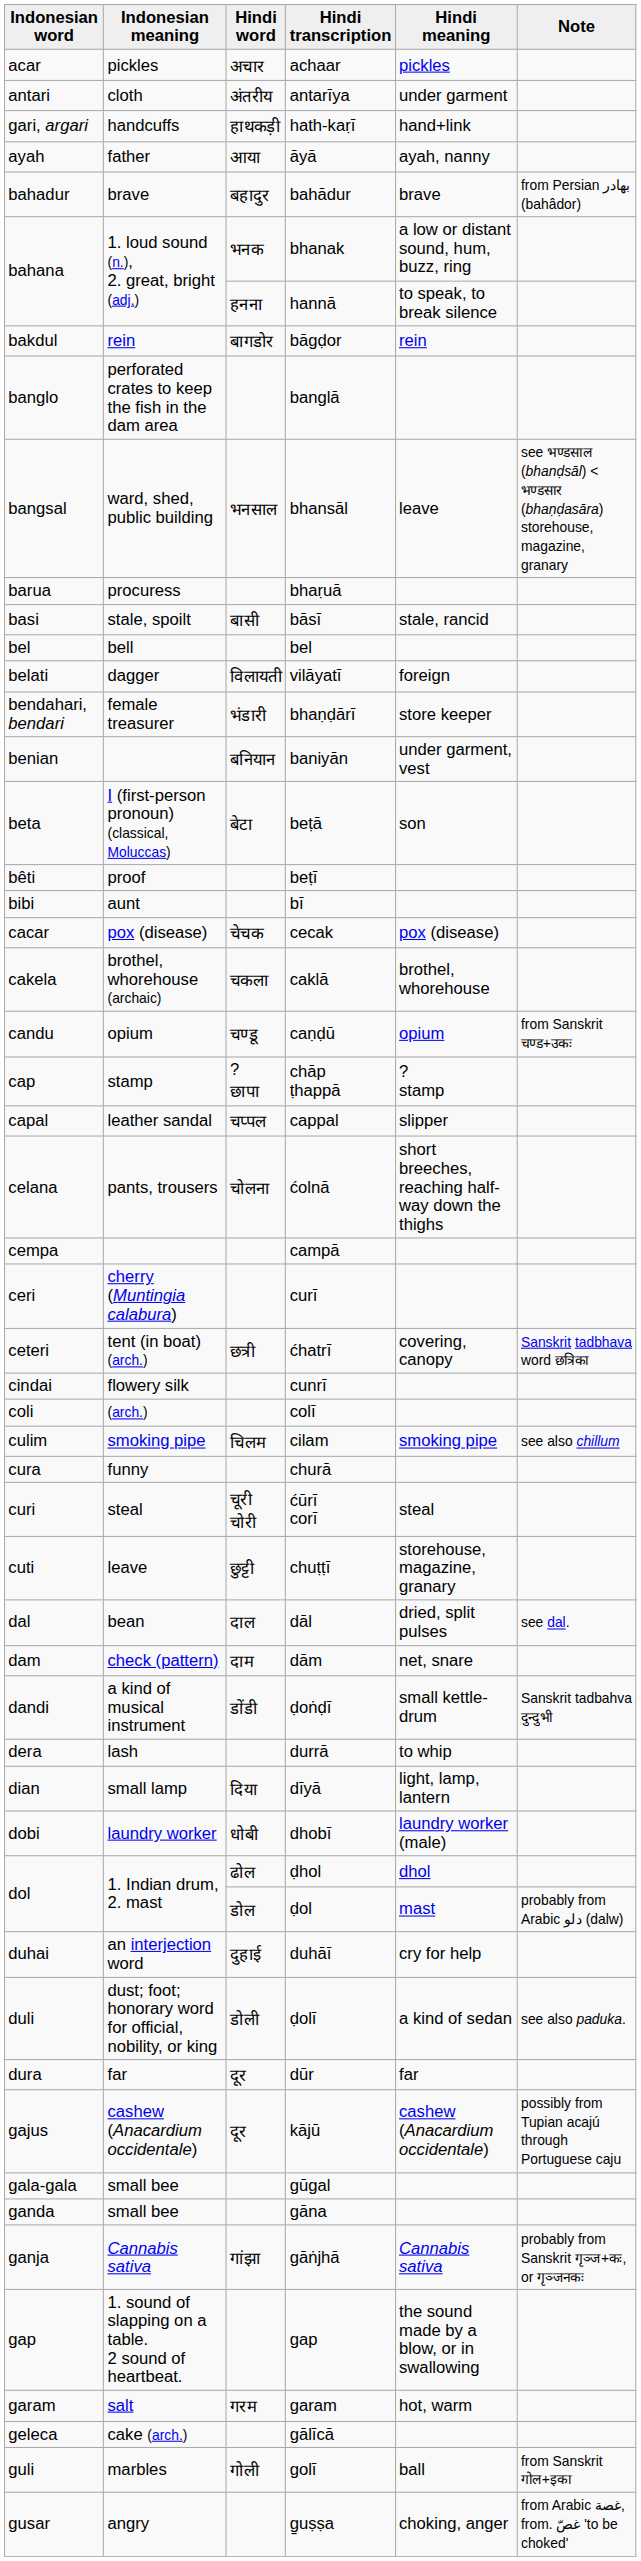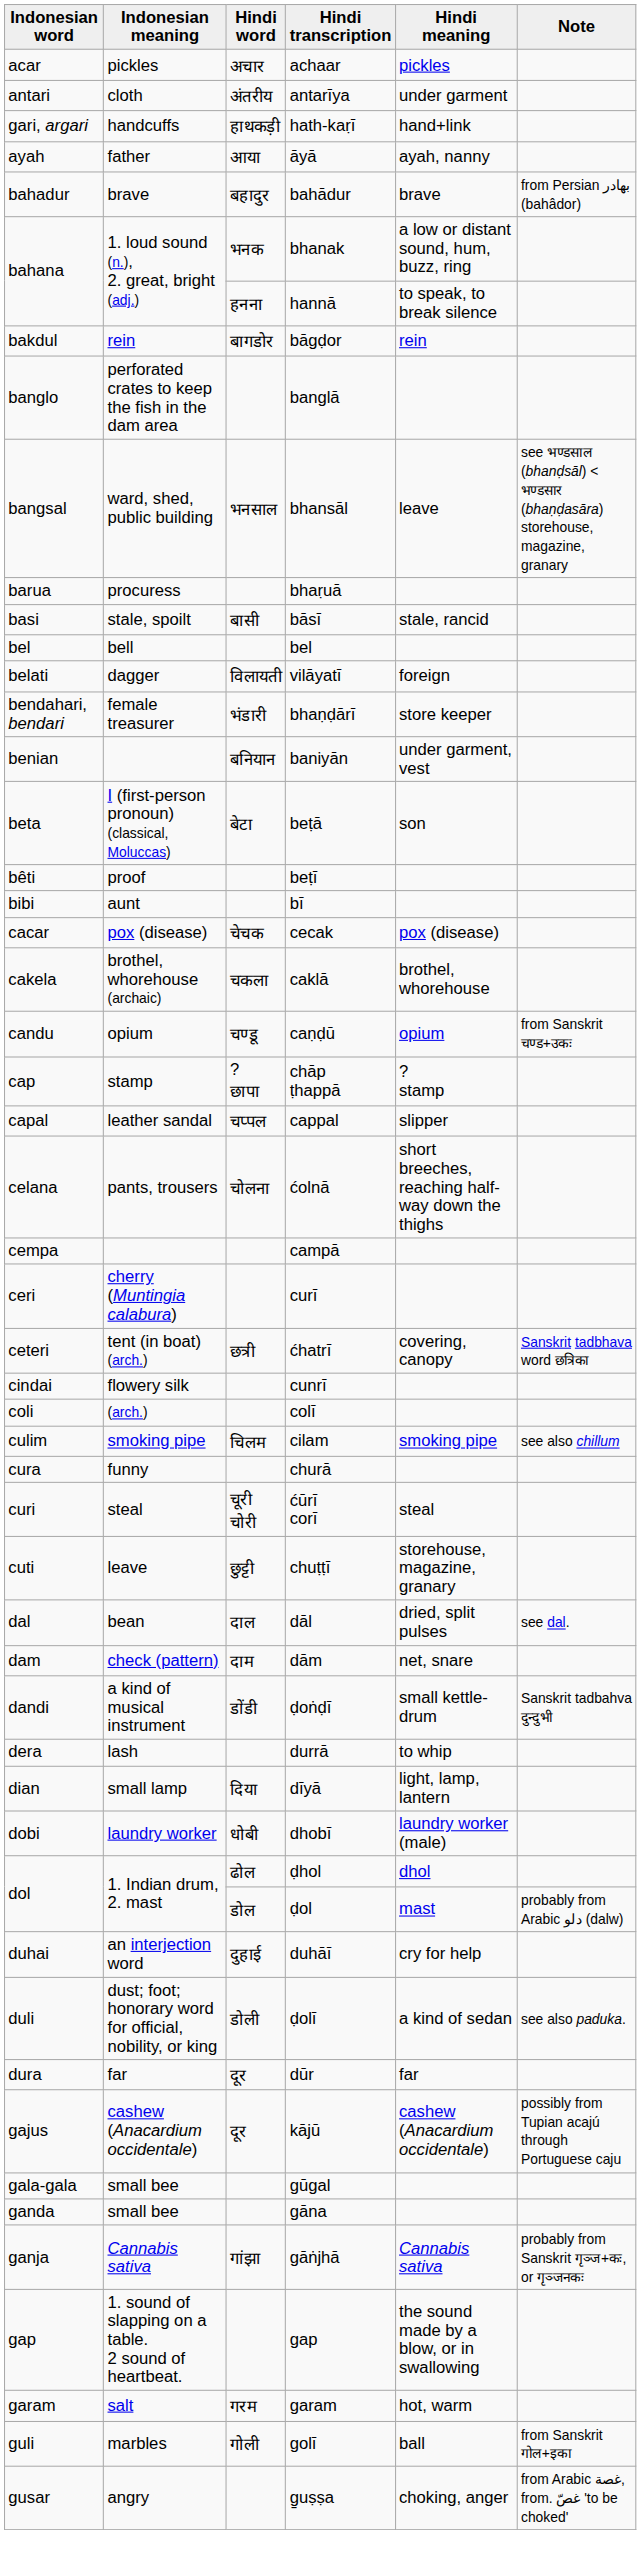 <table class="wikitable">
 <tr>
 <th style="background:#efefef;">Indonesian<br>word</th>
 <th style="background:#efefef;">Indonesian<br>meaning</th>
 <th style="background:#efefef;">Hindi<br>word</th>
 <th style="background:#efefef;">Hindi<br>transcription</th>
 <th style="background:#efefef;">Hindi<br>meaning</th>
 <th style="background:#efefef;">Note</th>
 </tr>
 <tr>
 <td>acar</td>
 <td>pickles</td>
 <td>अचार</td>
 <td>achaar</td>
 <td><a href='#'>pickles</a></td>
 <td></td>
 </tr>
 <tr>
 <td>antari</td>
 <td>cloth</td>
 <td>अंतरीय</td>
 <td>antarīya</td>
 <td>under garment</td>
 <td></td>
 </tr>
 <tr>
 <td>gari, <em>argari</em></td>
 <td>handcuffs</td>
 <td>हाथकड़ी</td>
 <td>hath-kaṛī</td>
 <td>hand+link</td>
 <td></td>
 </tr>
 <tr>
 <td>ayah</td>
 <td>father</td>
 <td>आया</td>
 <td>āyā</td>
 <td>ayah, nanny</td>
 <td></td>
 </tr>
 <tr>
 <td>bahadur</td>
 <td>brave</td>
 <td>बहादुर</td>
 <td>bahādur</td>
 <td>brave</td>
 <td><small>from Persian بهادر (bahâdor)</small></td>
 </tr>
 <tr>
 <td rowspan="2">bahana</td>
 <td rowspan="2">1. loud sound <small>(<a href='#'>n.</a>)</small>, <br>2. great, bright <small>(<a href='#'>adj.</a>)</small></td>
 <td>भनक</td>
 <td>bhanak</td>
 <td>a low or distant sound, hum, buzz, ring</td>
 <td></td>
 </tr>
 <tr>
 <td>हनना</td>
 <td>hannā</td>
 <td>to speak, to break silence</td>
 <td></td>
 </tr>
 <tr>
 <td>bakdul</td>
 <td><a href='#'>rein</a></td>
 <td>बागडोर</td>
 <td>bāgḍor</td>
 <td><a href='#'>rein</a></td>
 <td></td>
 </tr>
 <tr>
 <td>banglo</td>
 <td>perforated crates to keep the fish in the dam area</td>
 <td></td>
 <td>banglā</td>
 <td></td>
 <td></td>
 </tr>
 <tr>
 <td>bangsal</td>
 <td>ward, shed, public building</td>
 <td>भनसाल</td>
 <td>bhansāl</td>
 <td>leave</td>
 <td><small>see भण्डसाल (<em>bhanḍsāl</em>) < भण्डसार (<em>bhaṇḍasāra</em>) storehouse, magazine, granary</small></td>
 </tr>
 <tr>
 <td>barua</td>
 <td>procuress</td>
 <td></td>
 <td>bhaṛuā</td>
 <td></td>
 <td></td>
 </tr>
 <tr>
 <td>basi</td>
 <td>stale, spoilt</td>
 <td>बासी</td>
 <td>bāsī</td>
 <td>stale, rancid</td>
 <td></td>
 </tr>
 <tr>
 <td>bel</td>
 <td>bell</td>
 <td></td>
 <td>bel</td>
 <td></td>
 <td></td>
 </tr>
 <tr>
 <td>belati</td>
 <td>dagger</td>
 <td>विलायती</td>
 <td>vilāyatī</td>
 <td>foreign</td>
 <td></td>
 </tr>
 <tr>
 <td>bendahari, <em>bendari</em></td>
 <td>female treasurer</td>
 <td>भंडारी</td>
 <td>bhaṇḍārī</td>
 <td>store keeper</td>
 <td></td>
 </tr>
 <tr>
 <td>benian</td>
 <td></td>
 <td>बनियान</td>
 <td>baniyān</td>
 <td>under garment, vest</td>
 <td></td>
 </tr>
 <tr>
 <td>beta</td>
 <td><a href='#'>I</a> (first-person pronoun) <small>(classical, <a href='#'>Moluccas</a>)</small></td>
 <td>बेटा</td>
 <td>beṭā</td>
 <td>son</td>
 <td></td>
 </tr>
 <tr>
 <td>bêti</td>
 <td>proof</td>
 <td></td>
 <td>beṭī</td>
 <td></td>
 <td></td>
 </tr>
 <tr>
 <td>bibi</td>
 <td>aunt</td>
 <td></td>
 <td>bī</td>
 <td></td>
 <td></td>
 </tr>
 <tr>
 <td>cacar</td>
 <td><a href='#'>pox</a> (disease)</td>
 <td>चेचक</td>
 <td>cecak</td>
 <td><a href='#'>pox</a> (disease)</td>
 <td></td>
 </tr>
 <tr>
 <td>cakela</td>
 <td>brothel, whorehouse <small>(archaic)</small></td>
 <td>चकला</td>
 <td>caklā</td>
 <td>brothel, whorehouse</td>
 <td></td>
 </tr>
 <tr>
 <td>candu</td>
 <td>opium</td>
 <td>चण्डू</td>
 <td>caṇḍū</td>
 <td><a href='#'>opium</a></td>
 <td><small>from Sanskrit चण्ड+उकः</small></td>
 </tr>
 <tr>
 <td>cap</td>
 <td>stamp</td>
 <td>?<br>छापा</td>
 <td>chāp<br>ṭhappā</td>
 <td>?<br>stamp</td>
 <td></td>
 </tr>
 <tr>
 <td>capal</td>
 <td>leather sandal</td>
 <td>चप्पल</td>
 <td>cappal</td>
 <td>slipper</td>
 <td></td>
 </tr>
 <tr>
 <td>celana</td>
 <td>pants, trousers</td>
 <td>चोलना</td>
 <td>ćolnā</td>
 <td>short breeches, reaching half-way down the thighs</td>
 <td></td>
 </tr>
 <tr>
 <td>cempa</td>
 <td></td>
 <td></td>
 <td>campā</td>
 <td></td>
 <td></td>
 </tr>
 <tr>
 <td>ceri</td>
 <td><a href='#'>cherry</a> (<em><a href='#'>Muntingia calabura</a></em>)</td>
 <td></td>
 <td>curī</td>
 <td></td>
 <td></td>
 </tr>
 <tr>
 <td>ceteri</td>
 <td>tent (in boat) <small>(<a href='#'>arch.</a>)</small></td>
 <td>छत्री</td>
 <td>ćhatrī</td>
 <td>covering, canopy</td>
 <td><small><a href='#'>Sanskrit</a> <a href='#'>tadbhava</a> word छत्रिका</small></td>
 </tr>
 <tr>
 <td>cindai</td>
 <td>flowery silk</td>
 <td></td>
 <td>cunrī</td>
 <td></td>
 <td></td>
 </tr>
 <tr>
 <td>coli</td>
 <td><small>(<a href='#'>arch.</a>)</small></td>
 <td></td>
 <td>colī</td>
 <td></td>
 <td></td>
 </tr>
 <tr>
 <td>culim</td>
 <td><a href='#'>smoking pipe</a></td>
 <td>चिलम</td>
 <td>cilam</td>
 <td><a href='#'>smoking pipe</a></td>
 <td><small>see also <a href='#'><em>chillum</em></a></small></td>
 </tr>
 <tr>
 <td>cura</td>
 <td>funny</td>
 <td></td>
 <td>churā</td>
 <td></td>
 <td></td>
 </tr>
 <tr>
 <td>curi</td>
 <td>steal</td>
 <td>चूरी<br>चोरी</td>
 <td>ćūrī<br>corī</td>
 <td>steal</td>
 <td></td>
 </tr>
 <tr>
 <td>cuti</td>
 <td>leave</td>
 <td>छुट्टी</td>
 <td>chuṭṭī</td>
 <td>storehouse, magazine, granary</td>
 <td></td>
 </tr>
 <tr>
 <td>dal</td>
 <td>bean</td>
 <td>दाल</td>
 <td>dāl</td>
 <td>dried, split pulses</td>
 <td><small>see <a href='#'>dal</a>.</small></td>
 </tr>
 <tr>
 <td>dam</td>
 <td><a href='#'>check (pattern)</a></td>
 <td>दाम</td>
 <td>dām</td>
 <td>net, snare</td>
 <td></td>
 </tr>
 <tr>
 <td>dandi</td>
 <td>a kind of musical instrument</td>
 <td>डोंडी</td>
 <td>ḍoṅḍī</td>
 <td>small kettle-drum</td>
 <td><small>Sanskrit tadbahva दुन्दुभी</small></td>
 </tr>
 <tr>
 <td>dera</td>
 <td>lash</td>
 <td></td>
 <td>durrā</td>
 <td>to whip</td>
 <td></td>
 </tr>
 <tr>
 <td>dian</td>
 <td>small lamp</td>
 <td>दिया</td>
 <td>dīyā</td>
 <td>light, lamp, lantern</td>
 <td></td>
 </tr>
 <tr>
 <td>dobi</td>
 <td><a href='#'>laundry worker</a></td>
 <td>धोबी</td>
 <td>dhobī</td>
 <td><a href='#'>laundry worker</a> (male)</td>
 <td></td>
 </tr>
 <tr>
 <td rowspan="2">dol</td>
 <td rowspan="2">1. Indian drum, <br>2. mast</td>
 <td>ढोल</td>
 <td>ḍhol</td>
 <td><a href='#'>dhol</a></td>
 <td></td>
 </tr>
 <tr>
 <td>डोल</td>
 <td>ḍol</td>
 <td><a href='#'>mast</a></td>
 <td><small>probably from Arabic دلو (dalw)</small></td>
 </tr>
 <tr>
 <td>duhai</td>
 <td>an <a href='#'>interjection</a> word</td>
 <td>दुहाई</td>
 <td>duhāī</td>
 <td>cry for help</td>
 <td></td>
 </tr>
 <tr>
 <td>duli</td>
 <td>dust; foot; honorary word for official, nobility, or king</td>
 <td>डोली</td>
 <td>ḍolī</td>
 <td>a kind of sedan</td>
 <td><small>see also <em>paduka</em>.</small></td>
 </tr>
 <tr>
 <td>dura</td>
 <td>far</td>
 <td>दूर</td>
 <td>dūr</td>
 <td>far</td>
 <td></td>
 </tr>
 <tr>
 <td>gajus</td>
 <td><a href='#'>cashew</a> (<em>Anacardium occidentale</em>)</td>
 <td>दूर</td>
 <td>kājū</td>
 <td><a href='#'>cashew</a> (<em>Anacardium occidentale</em>)</td>
 <td><small>possibly from Tupian acajú through Portuguese caju</small></td>
 </tr>
 <tr>
 <td>gala-gala</td>
 <td>small bee</td>
 <td></td>
 <td>gūgal</td>
 <td></td>
 <td></td>
 </tr>
 <tr>
 <td>ganda</td>
 <td>small bee</td>
 <td></td>
 <td>gāna</td>
 <td></td>
 <td></td>
 </tr>
 <tr>
 <td>ganja</td>
 <td><em><a href='#'>Cannabis sativa</a></em></td>
 <td>गांझा</td>
 <td>gāṅjhā</td>
 <td><em><a href='#'>Cannabis sativa</a></em></td>
 <td><small>probably from Sanskrit गृञ्ज+कः, or गृञ्जनकः</small></td>
 </tr>
 <tr>
 <td>gap</td>
 <td>1. sound of slapping on a table. <br>2 sound of heartbeat.</td>
 <td></td>
 <td>gap</td>
 <td>the sound made by a blow, or in swallowing</td>
 <td></td>
 </tr>
 <tr>
 <td>garam</td>
 <td><a href='#'>salt</a></td>
 <td>गरम</td>
 <td>garam</td>
 <td>hot, warm</td>
 <td></td>
 </tr>
 <tr>
-<td>geleca</td>
-<td>cake <small>(<a href='#'>arch.</a>)</small></td>
-<td></td>
-<td>gālīcā</td>
-<td></td>
-<td></td>
-</tr>
-<tr>
 <td>guli</td>
 <td>marbles</td>
 <td>गोली</td>
 <td>golī</td>
 <td>ball</td>
 <td><small>from Sanskrit गोल+इका</small></td>
 </tr>
 <tr>
 <td>gusar</td>
 <td>angry</td>
 <td></td>
 <td>g̠uṣṣa</td>
 <td>choking, anger</td>
 <td><small>from Arabic غصة, from. غصّ 'to be choked'</small></td>
 </tr>
 </table>
